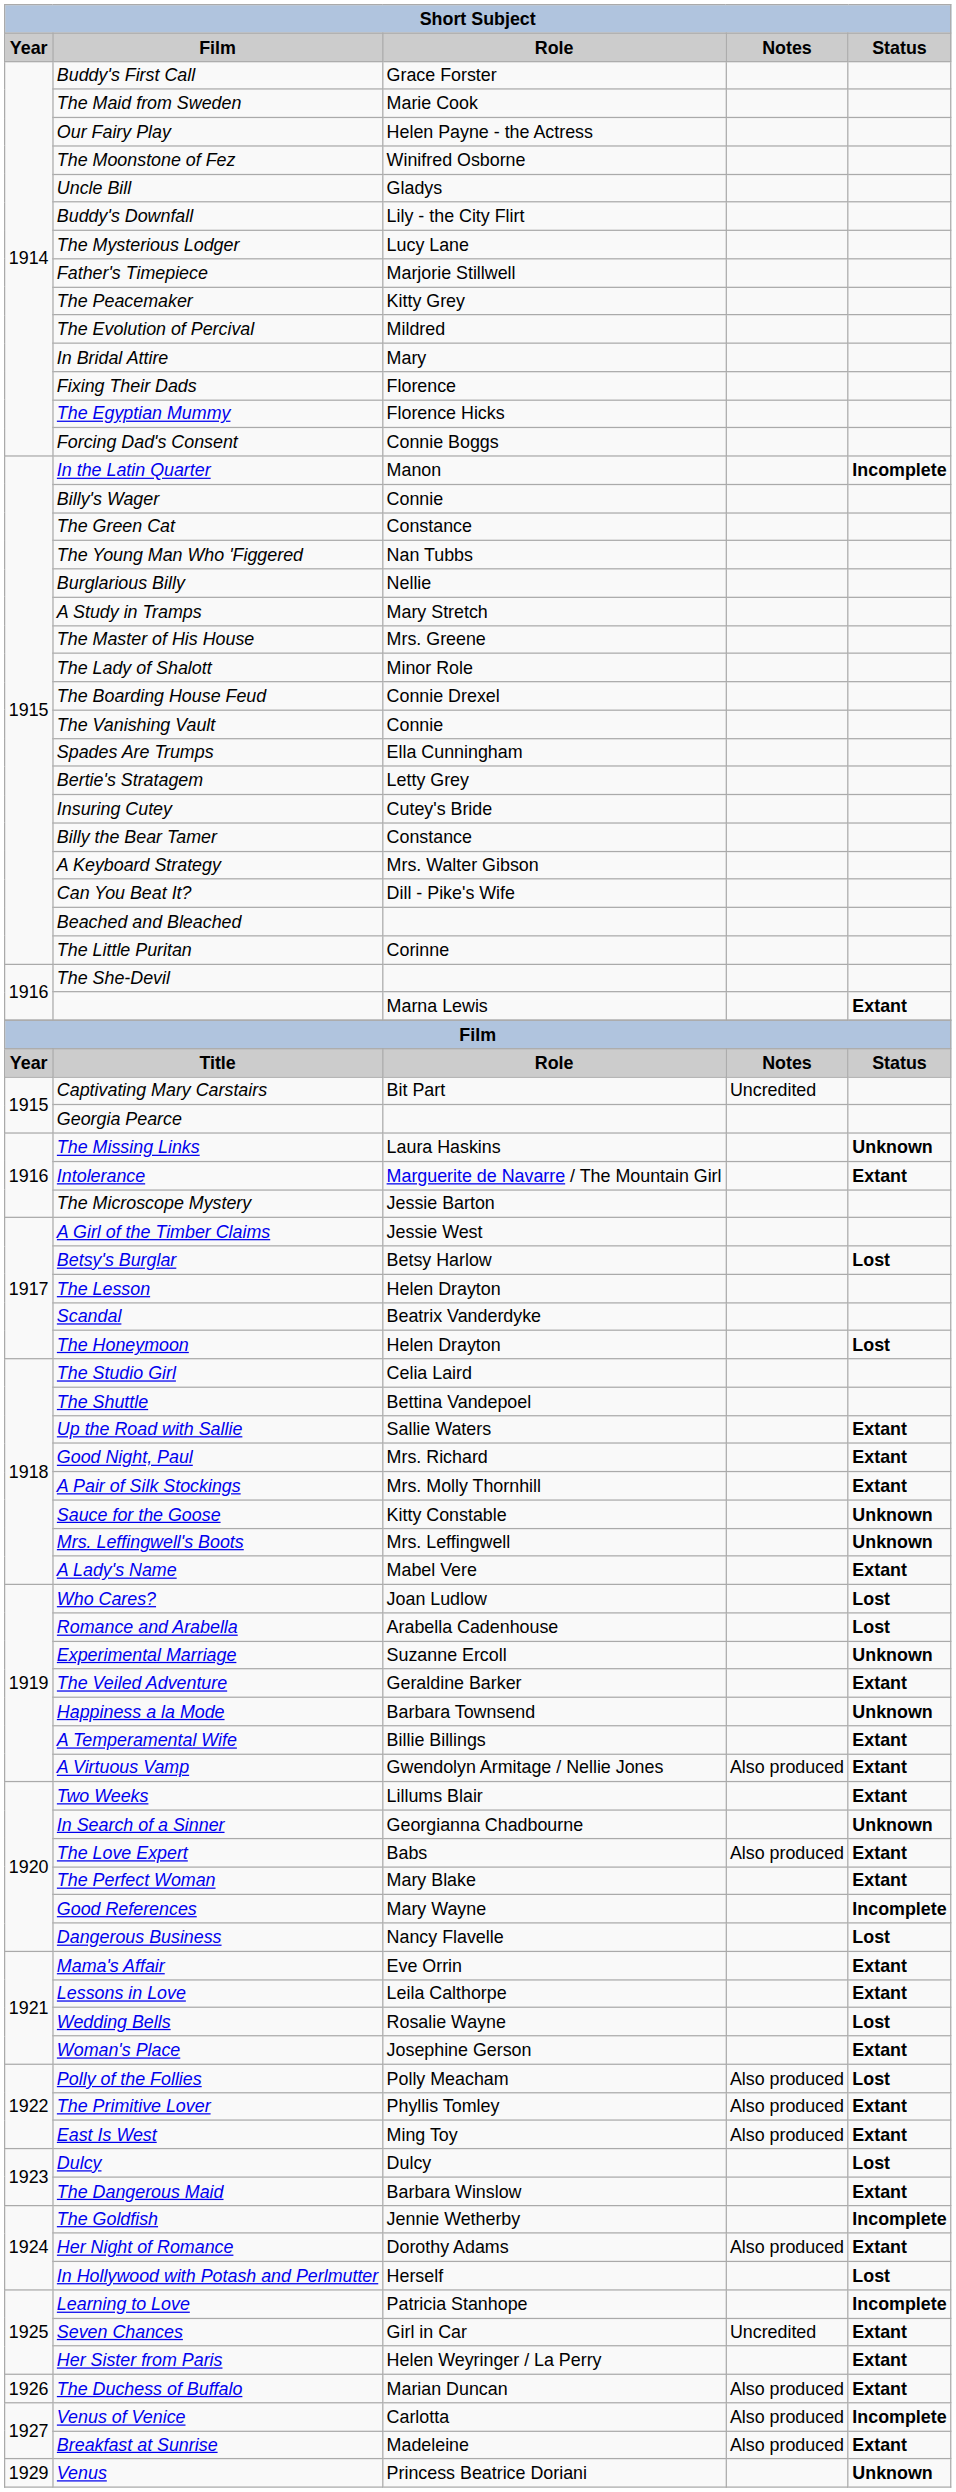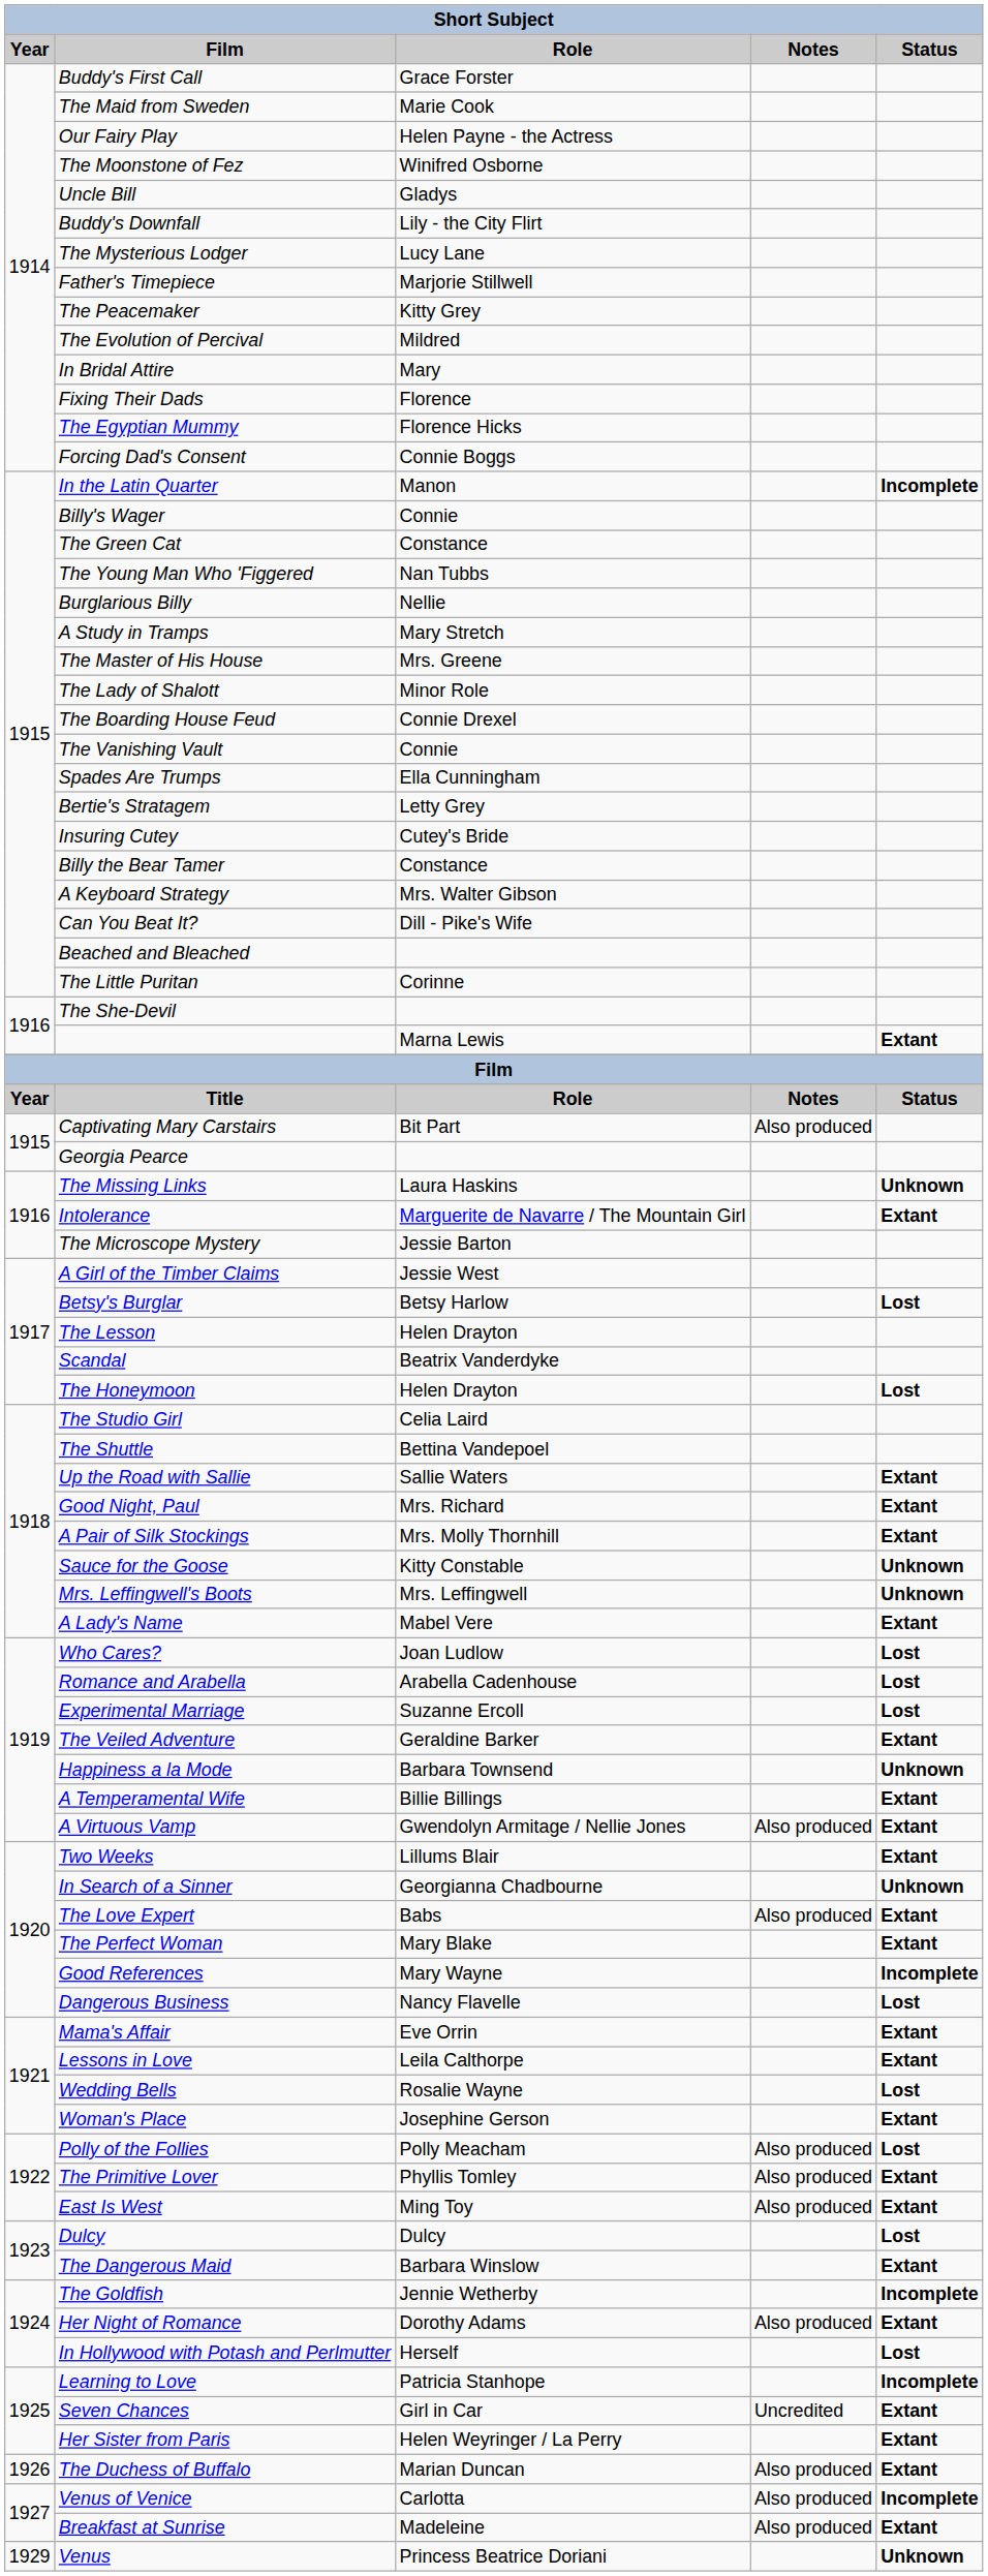 <table class="wikitable" style="font-size:90%;">
 <tr>
 <th colspan=5 style="background:#B0C4DE;">Short Subject</th>
 </tr>
 <tr align="center">
 <th style="background: #CCCCCC;">Year</th>
 <th style="background: #CCCCCC;">Film</th>
 <th style="background: #CCCCCC;">Role</th>
 <th style="background: #CCCCCC;">Notes</th>
 <th style="background: #CCCCCC;">Status</th>
 </tr>
 <tr>
 <td rowspan=14>1914</td>
 <td><em>Buddy's First Call</em></td>
 <td>Grace Forster</td>
 <td></td>
 <td></td>
 </tr>
 <tr>
 <td><em>The Maid from Sweden</em></td>
 <td>Marie Cook</td>
 <td></td>
 <td></td>
 </tr>
 <tr>
 <td><em>Our Fairy Play</em></td>
 <td>Helen Payne - the Actress</td>
 <td></td>
 <td></td>
 </tr>
 <tr>
 <td><em>The Moonstone of Fez</em></td>
 <td>Winifred Osborne</td>
 <td></td>
 <td></td>
 </tr>
 <tr>
 <td><em>Uncle Bill</em></td>
 <td>Gladys</td>
 <td></td>
 <td></td>
 </tr>
 <tr>
 <td><em>Buddy's Downfall</em></td>
 <td>Lily - the City Flirt</td>
 <td></td>
 <td></td>
 </tr>
 <tr>
 <td><em>The Mysterious Lodger</em></td>
 <td>Lucy Lane</td>
 <td></td>
 <td></td>
 </tr>
 <tr>
 <td><em>Father's Timepiece</em></td>
 <td>Marjorie Stillwell</td>
 <td></td>
 <td></td>
 </tr>
 <tr>
 <td><em>The Peacemaker</em></td>
 <td>Kitty Grey</td>
 <td></td>
 <td></td>
 </tr>
 <tr>
 <td><em>The Evolution of Percival</em></td>
 <td>Mildred</td>
 <td></td>
 <td></td>
 </tr>
 <tr>
 <td><em>In Bridal Attire</em></td>
 <td>Mary</td>
 <td></td>
 <td></td>
 </tr>
 <tr>
 <td><em>Fixing Their Dads</em></td>
 <td>Florence</td>
 <td></td>
 <td></td>
 </tr>
 <tr>
 <td><em><a href='#'>The Egyptian Mummy</a></em></td>
 <td>Florence Hicks</td>
 <td></td>
 <td></td>
 </tr>
 <tr>
 <td><em>Forcing Dad's Consent</em></td>
 <td>Connie Boggs</td>
 <td></td>
 <td></td>
 </tr>
 <tr>
 <td rowspan=18>1915</td>
 <td><em><a href='#'>In the Latin Quarter</a></em></td>
 <td>Manon</td>
 <td></td>
 <td><strong>Incomplete</strong></td>
 </tr>
 <tr>
 <td><em>Billy's Wager</em></td>
 <td>Connie</td>
 <td></td>
 <td></td>
 </tr>
 <tr>
 <td><em>The Green Cat</em></td>
 <td>Constance</td>
 <td></td>
 <td></td>
 </tr>
 <tr>
 <td><em>The Young Man Who 'Figgered</em></td>
 <td>Nan Tubbs</td>
 <td></td>
 <td></td>
 </tr>
 <tr>
 <td><em>Burglarious Billy</em></td>
 <td>Nellie</td>
 <td></td>
 <td></td>
 </tr>
 <tr>
 <td><em>A Study in Tramps</em></td>
 <td>Mary Stretch</td>
 <td></td>
 <td></td>
 </tr>
 <tr>
 <td><em>The Master of His House</em></td>
 <td>Mrs. Greene</td>
 <td></td>
 <td></td>
 </tr>
 <tr>
 <td><em>The Lady of Shalott</em></td>
 <td>Minor Role</td>
 <td></td>
 <td></td>
 </tr>
 <tr>
 <td><em>The Boarding House Feud</em></td>
 <td>Connie Drexel</td>
 <td></td>
 <td></td>
 </tr>
 <tr>
 <td><em>The Vanishing Vault</em></td>
 <td>Connie</td>
 <td></td>
 <td></td>
 </tr>
 <tr>
 <td><em>Spades Are Trumps</em></td>
 <td>Ella Cunningham</td>
 <td></td>
 <td></td>
 </tr>
 <tr>
 <td><em>Bertie's Stratagem</em></td>
 <td>Letty Grey</td>
 <td></td>
 <td></td>
 </tr>
 <tr>
 <td><em>Insuring Cutey</em></td>
 <td>Cutey's Bride</td>
 <td></td>
 <td></td>
 </tr>
 <tr>
 <td><em>Billy the Bear Tamer</em></td>
 <td>Constance</td>
 <td></td>
 <td></td>
 </tr>
 <tr>
 <td><em>A Keyboard Strategy</em></td>
 <td>Mrs. Walter Gibson</td>
 <td></td>
 <td></td>
 </tr>
 <tr>
 <td><em>Can You Beat It?</em></td>
 <td>Dill - Pike's Wife</td>
 <td></td>
 <td></td>
 </tr>
 <tr>
 <td><em>Beached and Bleached</em></td>
 <td></td>
 <td></td>
 <td></td>
 </tr>
 <tr>
 <td><em>The Little Puritan</em></td>
 <td>Corinne</td>
 <td></td>
 <td></td>
 </tr>
 <tr>
 <td rowspan=2>1916</td>
 <td><em>The She-Devil</em></td>
 <td></td>
 <td></td>
 <td></td>
 </tr>
 <tr>
 <td><em></em></td>
 <td>Marna Lewis</td>
 <td></td>
 <td><strong>Extant</strong></td>
 </tr>
 <tr>
 </tr>
 <tr align="center">
 <th colspan=5 style="background:#B0C4DE;">Film</th>
 </tr>
 <tr align="center">
 <th style="background: #CCCCCC;">Year</th>
 <th style="background: #CCCCCC;">Title</th>
 <th style="background: #CCCCCC;">Role</th>
 <th style="background: #CCCCCC;">Notes</th>
 <th style="background: #CCCCCC;">Status</th>
 </tr>
 <tr>
 <td rowspan=2>1915</td>
 <td><em>Captivating Mary Carstairs</em></td>
 <td>Bit Part</td>
-<td>Uncredited</td>
+<td>Also produced</td>
 <td></td>
 </tr>
 <tr>
 <td><em>Georgia Pearce</em></td>
 <td></td>
 <td></td>
 <td></td>
 </tr>
 <tr>
 <td rowspan=3>1916</td>
 <td><em><a href='#'>The Missing Links</a></em></td>
 <td>Laura Haskins</td>
 <td></td>
 <td><strong>Unknown</strong></td>
 </tr>
 <tr>
 <td><em><a href='#'>Intolerance</a></em></td>
 <td><a href='#'>Marguerite de Navarre</a> / The Mountain Girl</td>
 <td></td>
 <td><strong>Extant</strong></td>
 </tr>
 <tr>
 <td><em>The Microscope Mystery</em></td>
 <td>Jessie Barton</td>
 <td></td>
 <td></td>
 </tr>
 <tr>
 <td rowspan=5>1917</td>
 <td><em><a href='#'>A Girl of the Timber Claims</a></em></td>
 <td>Jessie West</td>
 <td></td>
 <td></td>
 </tr>
 <tr>
 <td><em><a href='#'>Betsy's Burglar</a></em></td>
 <td>Betsy Harlow</td>
 <td></td>
 <td><strong>Lost</strong></td>
 </tr>
 <tr>
 <td><em><a href='#'>The Lesson</a></em></td>
 <td>Helen Drayton</td>
 <td></td>
 <td></td>
 </tr>
 <tr>
 <td><em><a href='#'>Scandal</a></em></td>
 <td>Beatrix Vanderdyke</td>
 <td></td>
 <td></td>
 </tr>
 <tr>
 <td><em><a href='#'>The Honeymoon</a></em></td>
 <td>Helen Drayton</td>
 <td></td>
 <td><strong>Lost</strong></td>
 </tr>
 <tr>
 <td rowspan=8>1918</td>
 <td><em><a href='#'>The Studio Girl</a></em></td>
 <td>Celia Laird</td>
 <td></td>
 <td></td>
 </tr>
 <tr>
 <td><em><a href='#'>The Shuttle</a></em></td>
 <td>Bettina Vandepoel</td>
 <td></td>
 <td></td>
 </tr>
 <tr>
 <td><em><a href='#'>Up the Road with Sallie</a></em></td>
 <td>Sallie Waters</td>
 <td></td>
 <td><strong>Extant</strong></td>
 </tr>
 <tr>
 <td><em><a href='#'>Good Night, Paul</a></em></td>
 <td>Mrs. Richard</td>
 <td></td>
 <td><strong>Extant</strong></td>
 </tr>
 <tr>
 <td><em><a href='#'>A Pair of Silk Stockings</a></em></td>
 <td>Mrs. Molly Thornhill</td>
 <td></td>
 <td><strong>Extant</strong></td>
 </tr>
 <tr>
 <td><em><a href='#'>Sauce for the Goose</a></em></td>
 <td>Kitty Constable</td>
 <td></td>
 <td><strong>Unknown</strong></td>
 </tr>
 <tr>
 <td><em><a href='#'>Mrs. Leffingwell's Boots</a></em></td>
 <td>Mrs. Leffingwell</td>
 <td></td>
 <td><strong>Unknown</strong></td>
 </tr>
 <tr>
 <td><em><a href='#'>A Lady's Name</a></em></td>
 <td>Mabel Vere</td>
 <td></td>
 <td><strong>Extant</strong></td>
 </tr>
 <tr>
 <td rowspan=7>1919</td>
 <td><em><a href='#'>Who Cares?</a></em></td>
 <td>Joan Ludlow</td>
 <td></td>
 <td><strong>Lost</strong></td>
 </tr>
 <tr>
 <td><em><a href='#'>Romance and Arabella</a></em></td>
 <td>Arabella Cadenhouse</td>
 <td></td>
 <td><strong>Lost</strong></td>
 </tr>
 <tr>
 <td><em><a href='#'>Experimental Marriage</a></em></td>
 <td>Suzanne Ercoll</td>
 <td></td>
-<td><strong>Unknown</strong></td>
+<td><strong>Lost</strong></td>
 </tr>
 <tr>
 <td><em><a href='#'>The Veiled Adventure</a></em></td>
 <td>Geraldine Barker</td>
 <td></td>
 <td><strong>Extant</strong></td>
 </tr>
 <tr>
 <td><em><a href='#'>Happiness a la Mode</a></em></td>
 <td>Barbara Townsend</td>
 <td></td>
 <td><strong>Unknown</strong></td>
 </tr>
 <tr>
 <td><em><a href='#'>A Temperamental Wife</a></em></td>
 <td>Billie Billings</td>
 <td></td>
 <td><strong>Extant</strong></td>
 </tr>
 <tr>
 <td><em><a href='#'>A Virtuous Vamp</a></em></td>
 <td>Gwendolyn Armitage / Nellie Jones</td>
 <td>Also produced</td>
 <td><strong>Extant</strong></td>
 </tr>
 <tr>
 <td rowspan=6>1920</td>
 <td><em><a href='#'>Two Weeks</a></em></td>
 <td>Lillums Blair</td>
 <td></td>
 <td><strong>Extant</strong></td>
 </tr>
 <tr>
 <td><em><a href='#'>In Search of a Sinner</a></em></td>
 <td>Georgianna Chadbourne</td>
 <td></td>
 <td><strong>Unknown</strong></td>
 </tr>
 <tr>
 <td><em><a href='#'>The Love Expert</a></em></td>
 <td>Babs</td>
 <td>Also produced</td>
 <td><strong>Extant</strong></td>
 </tr>
 <tr>
 <td><em><a href='#'>The Perfect Woman</a></em></td>
 <td>Mary Blake</td>
 <td></td>
 <td><strong>Extant</strong></td>
 </tr>
 <tr>
 <td><em><a href='#'>Good References</a></em></td>
 <td>Mary Wayne</td>
 <td></td>
 <td><strong>Incomplete</strong></td>
 </tr>
 <tr>
 <td><em><a href='#'>Dangerous Business</a></em></td>
 <td>Nancy Flavelle</td>
 <td></td>
 <td><strong>Lost</strong></td>
 </tr>
 <tr>
 <td rowspan=4>1921</td>
 <td><em><a href='#'>Mama's Affair</a></em></td>
 <td>Eve Orrin</td>
 <td></td>
 <td><strong>Extant</strong></td>
 </tr>
 <tr>
 <td><em><a href='#'>Lessons in Love</a></em></td>
 <td>Leila Calthorpe</td>
 <td></td>
 <td><strong>Extant</strong></td>
 </tr>
 <tr>
 <td><em><a href='#'>Wedding Bells</a></em></td>
 <td>Rosalie Wayne</td>
 <td></td>
 <td><strong>Lost</strong></td>
 </tr>
 <tr>
 <td><em><a href='#'>Woman's Place</a></em></td>
 <td>Josephine Gerson</td>
 <td></td>
 <td><strong>Extant</strong></td>
 </tr>
 <tr>
 <td rowspan=3>1922</td>
 <td><em><a href='#'>Polly of the Follies</a></em></td>
 <td>Polly Meacham</td>
 <td>Also produced</td>
 <td><strong>Lost</strong></td>
 </tr>
 <tr>
 <td><em><a href='#'>The Primitive Lover</a></em></td>
 <td>Phyllis Tomley</td>
 <td>Also produced</td>
 <td><strong>Extant</strong></td>
 </tr>
 <tr>
 <td><em><a href='#'>East Is West</a></em></td>
 <td>Ming Toy</td>
 <td>Also produced</td>
 <td><strong>Extant</strong></td>
 </tr>
 <tr>
 <td rowspan=2>1923</td>
 <td><em><a href='#'>Dulcy</a></em></td>
 <td>Dulcy</td>
 <td></td>
 <td><strong>Lost</strong></td>
 </tr>
 <tr>
 <td><em><a href='#'>The Dangerous Maid</a></em></td>
 <td>Barbara Winslow</td>
 <td></td>
 <td><strong>Extant</strong></td>
 </tr>
 <tr>
 <td rowspan=3>1924</td>
 <td><em><a href='#'>The Goldfish</a></em></td>
 <td>Jennie Wetherby</td>
 <td></td>
 <td><strong>Incomplete</strong></td>
 </tr>
 <tr>
 <td><em><a href='#'>Her Night of Romance</a></em></td>
 <td>Dorothy Adams</td>
 <td>Also produced</td>
 <td><strong>Extant</strong></td>
 </tr>
 <tr>
 <td><em><a href='#'>In Hollywood with Potash and Perlmutter</a></em></td>
 <td>Herself</td>
 <td></td>
 <td><strong>Lost</strong></td>
 </tr>
 <tr>
 <td rowspan=3>1925</td>
 <td><em><a href='#'>Learning to Love</a></em></td>
 <td>Patricia Stanhope</td>
 <td></td>
 <td><strong>Incomplete</strong></td>
 </tr>
 <tr>
 <td><em><a href='#'>Seven Chances</a></em></td>
 <td>Girl in Car</td>
 <td>Uncredited</td>
 <td><strong>Extant</strong></td>
 </tr>
 <tr>
 <td><em><a href='#'>Her Sister from Paris</a></em></td>
 <td>Helen Weyringer / La Perry</td>
 <td></td>
 <td><strong>Extant</strong></td>
 </tr>
 <tr>
 <td>1926</td>
 <td><em><a href='#'>The Duchess of Buffalo</a></em></td>
 <td>Marian Duncan</td>
 <td>Also produced</td>
 <td><strong>Extant</strong></td>
 </tr>
 <tr>
 <td rowspan=2>1927</td>
 <td><em><a href='#'>Venus of Venice</a></em></td>
 <td>Carlotta</td>
 <td>Also produced</td>
 <td><strong>Incomplete</strong></td>
 </tr>
 <tr>
 <td><em><a href='#'>Breakfast at Sunrise</a></em></td>
 <td>Madeleine</td>
 <td>Also produced</td>
 <td><strong>Extant</strong></td>
 </tr>
 <tr>
 <td>1929</td>
 <td><em><a href='#'>Venus</a></em></td>
 <td>Princess Beatrice Doriani</td>
 <td></td>
 <td><strong>Unknown</strong></td>
 </tr>
 </table>
